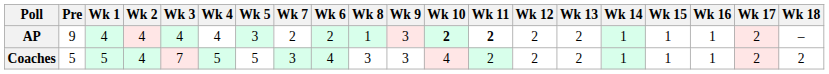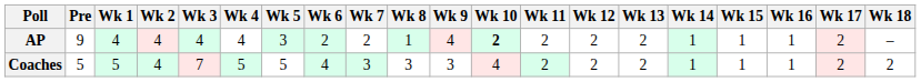 <table class="wikitable" style="white-space:nowrap;">
 <tr>
 <th>Poll</th>
 <th>Pre</th>
 <th>Wk 1</th>
 <th>Wk 2</th>
 <th>Wk 3</th>
 <th>Wk 4</th>
 <th>Wk 5</th>
+<th>Wk 6</th>
 <th>Wk 7</th>
-<th>Wk 6</th>
 <th>Wk 8</th>
 <th>Wk 9</th>
 <th>Wk 10</th>
 <th>Wk 11</th>
 <th>Wk 12</th>
 <th>Wk 13</th>
 <th>Wk 14</th>
 <th>Wk 15</th>
 <th>Wk 16</th>
 <th>Wk 17</th>
 <th>Wk 18</th>
 </tr>
 <tr style="text-align:center;">
 <th>AP</th>
 <td style="background:#FFF;">9</td>
 <td style="background:#D8FFEB;">4</td>
 <td style="background:#FFE6E6;">4</td>
 <td style="background:#D8FFEB;">4</td>
 <td style="background:#FFF;">4</td>
 <td style="background:#D8FFEB;">3</td>
+<td style="background:#D8FFEB;">2</td>
 <td style="background:#FFF;">2</td>
-<td style="background:#D8FFEB;">2</td>
 <td style="background:#D8FFEB;">1</td>
-<td style="background:#FFE6E6;">3</td>
+<td style="background:#FFE6E6;">4</td>
 <td style="background:#D8FFEB;"><strong>2</strong></td>
-<td style="background:#FFF;"><strong>2</strong></td>
+<td style="background:#FFF;">2</td>
 <td style="background:#FFF;">2</td>
 <td style="background:#FFF;">2</td>
 <td style="background:#D8FFEB;">1</td>
 <td style="background:#FFF;">1</td>
 <td style="background:#FFF;">1</td>
 <td style="background:#FFE6E6;">2</td>
 <td style="background:#FFF;">–</td>
 </tr>
 <tr style="text-align:center;">
 <th>Coaches</th>
 <td style="background:#FFF;">5</td>
 <td style="background:#D8FFEB;">5</td>
 <td style="background:#D8FFEB;">4</td>
 <td style="background:#FFE6E6;">7</td>
 <td style="background:#D8FFEB;">5</td>
 <td style="background:#FFF;">5</td>
+<td style="background:#D8FFEB;">4</td>
 <td style="background:#D8FFEB;">3</td>
-<td style="background:#D8FFEB;">4</td>
 <td style="background:#FFF;">3</td>
 <td style="background:#FFF;">3</td>
 <td style="background:#FFE6E6;">4</td>
 <td style="background:#D8FFEB;">2</td>
 <td style="background:#FFF;">2</td>
 <td style="background:#FFF;">2</td>
 <td style="background:#D8FFEB;">1</td>
 <td style="background:#FFF;">1</td>
 <td style="background:#FFF;">1</td>
 <td style="background:#FFE6E6;">2</td>
 <td style="background:#FFF;">2</td>
 </tr>
 </table>
